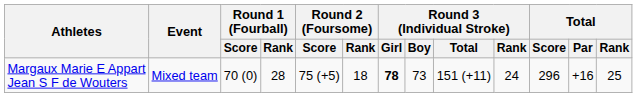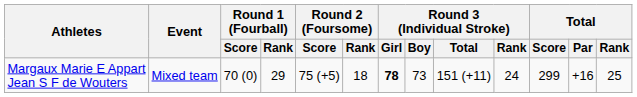 <table class="wikitable" style="font-size:90%">
 <tr>
 <th rowspan="2">Athletes</th>
 <th rowspan="2">Event</th>
 <th colspan="2">Round 1<br>(Fourball)</th>
 <th colspan="2">Round 2<br>(Foursome)</th>
 <th colspan="4">Round 3<br>(Individual Stroke)</th>
 <th colspan="3">Total</th>
 </tr>
 <tr style="font-size:95%">
 <th>Score</th>
 <th>Rank</th>
 <th>Score</th>
 <th>Rank</th>
 <th>Girl</th>
 <th>Boy</th>
 <th>Total</th>
 <th>Rank</th>
 <th>Score</th>
 <th>Par</th>
 <th>Rank</th>
 </tr>
 <tr align=center>
 <td align=left><a href='#'>Margaux Marie E Appart</a><br><a href='#'>Jean S F de Wouters</a></td>
 <td align=left><a href='#'>Mixed team</a></td>
 <td>70 (0)</td>
-<td>28</td>
+<td>29</td>
 <td>75 (+5)</td>
 <td>18</td>
 <td><strong>78</strong></td>
 <td>73</td>
 <td>151 (+11)</td>
 <td>24</td>
-<td>296</td>
+<td>299</td>
 <td>+16</td>
 <td>25</td>
 </tr>
 </table>
